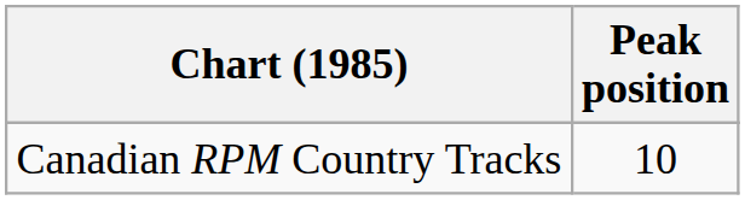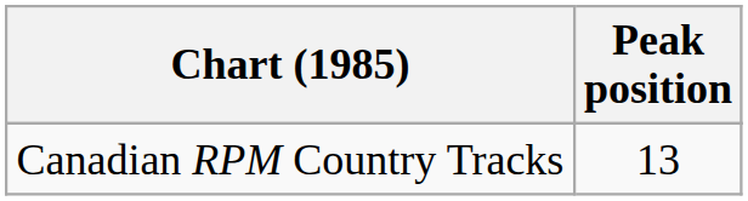 <table class="wikitable sortable">
 <tr>
 <th align="left">Chart (1985)</th>
 <th align="center">Peak<br>position</th>
 </tr>
 <tr>
 </tr>
 <tr>
 <td align="left">Canadian <em>RPM</em> Country Tracks</td>
-<td align="center">10</td>
+<td align="center">13</td>
 </tr>
 </table>
